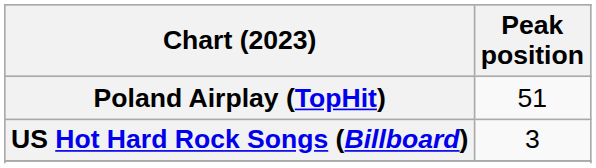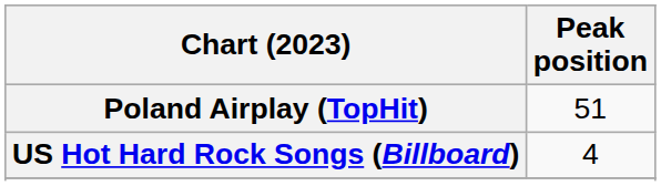 <table class="wikitable plainrowheaders">
 <tr>
 <th>Chart (2023)</th>
 <th>Peak<br>position</th>
 </tr>
 <tr>
 <th scope="row">Poland Airplay (<a href='#'>TopHit</a>)</th>
 <td align="center">51</td>
 </tr>
 <tr>
 <th scope="row">US <a href='#'>Hot Hard Rock Songs</a> (<em><a href='#'>Billboard</a></em>)</th>
-<td align="center">3</td>
+<td align="center">4</td>
 </tr>
 <tr>
 </tr>
 <tr>
 </tr>
 <tr>
 </tr>
 </table>
